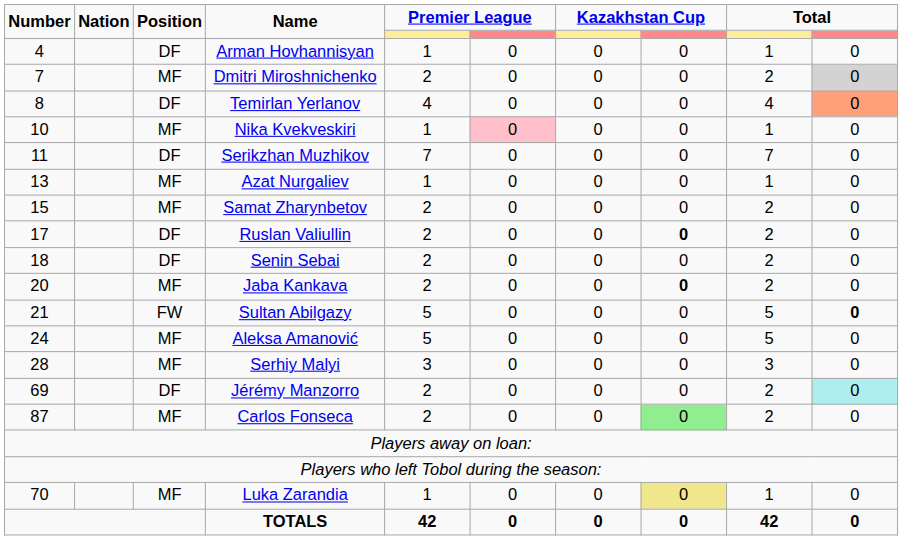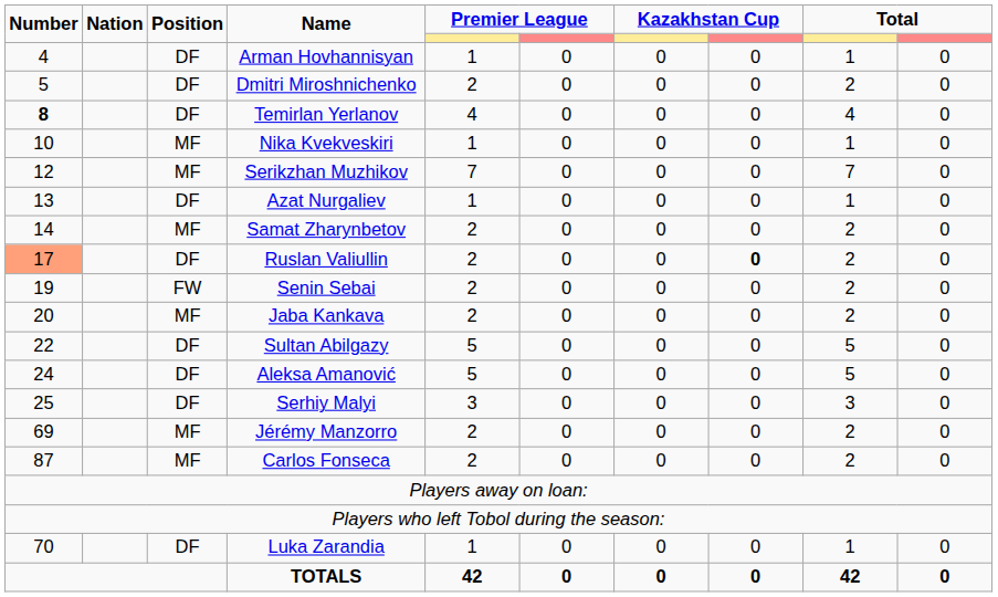 <table class="wikitable" style="text-align:center;">
 <tr>
 <td rowspan="2"  style="width:5%; text-align:center;"><strong>Number</strong></td>
 <td rowspan="2"  style="width:5%; text-align:center;"><strong>Nation</strong></td>
 <td rowspan="2"  style="width:5%; text-align:center;"><strong>Position</strong></td>
 <td rowspan="2"  style="width:20%; text-align:center;"><strong>Name</strong></td>
 <td colspan="2" style="text-align:center;"><strong><a href='#'>Premier League</a></strong></td>
 <td colspan="2" style="text-align:center;"><strong><a href='#'>Kazakhstan Cup</a></strong></td>
 <td colspan="2" style="text-align:center;"><strong>Total</strong></td>
 </tr>
 <tr>
 <th style="width:60px; background:#fe9;"></th>
 <th style="width:60px; background:#ff8888;"></th>
 <th style="width:60px; background:#fe9;"></th>
 <th style="width:60px; background:#ff8888;"></th>
 <th style="width:60px; background:#fe9;"></th>
 <th style="width:60px; background:#ff8888;"></th>
 </tr>
 <tr>
 <td>4</td>
 <td></td>
 <td>DF</td>
 <td><a href='#'>Arman Hovhannisyan</a></td>
 <td>1</td>
 <td>0</td>
 <td>0</td>
 <td>0</td>
 <td>1</td>
 <td>0</td>
 </tr>
 <tr>
-<td>7</td>
+<td>5</td>
 <td></td>
-<td>MF</td>
+<td>DF</td>
 <td><a href='#'>Dmitri Miroshnichenko</a></td>
 <td>2</td>
 <td>0</td>
 <td>0</td>
 <td>0</td>
 <td>2</td>
-<td style="background: lightgrey;">0</td>
+<td>0</td>
 </tr>
 <tr>
-<td>8</td>
+<td><strong>8</strong></td>
 <td></td>
 <td>DF</td>
 <td><a href='#'>Temirlan Yerlanov</a></td>
 <td>4</td>
 <td>0</td>
 <td>0</td>
 <td>0</td>
 <td>4</td>
-<td style="background: lightsalmon;">0</td>
+<td>0</td>
 </tr>
 <tr>
 <td>10</td>
 <td></td>
 <td>MF</td>
 <td><a href='#'>Nika Kvekveskiri</a></td>
 <td>1</td>
-<td style="background: pink;">0</td>
+<td>0</td>
 <td>0</td>
 <td>0</td>
 <td>1</td>
 <td>0</td>
 </tr>
 <tr>
-<td>11</td>
+<td>12</td>
 <td></td>
-<td>DF</td>
+<td>MF</td>
 <td><a href='#'>Serikzhan Muzhikov</a></td>
 <td>7</td>
 <td>0</td>
 <td>0</td>
 <td>0</td>
 <td>7</td>
 <td>0</td>
 </tr>
 <tr>
 <td>13</td>
 <td></td>
-<td>MF</td>
+<td>DF</td>
 <td><a href='#'>Azat Nurgaliev</a></td>
 <td>1</td>
 <td>0</td>
 <td>0</td>
 <td>0</td>
 <td>1</td>
 <td>0</td>
 </tr>
 <tr>
-<td>15</td>
+<td>14</td>
 <td></td>
 <td>MF</td>
 <td><a href='#'>Samat Zharynbetov</a></td>
 <td>2</td>
 <td>0</td>
 <td>0</td>
 <td>0</td>
 <td>2</td>
 <td>0</td>
 </tr>
 <tr>
-<td>17</td>
+<td style="background: lightsalmon;">17</td>
 <td></td>
 <td>DF</td>
 <td><a href='#'>Ruslan Valiullin</a></td>
 <td>2</td>
 <td>0</td>
 <td>0</td>
 <td><strong>0</strong></td>
 <td>2</td>
 <td>0</td>
 </tr>
 <tr>
-<td>18</td>
+<td>19</td>
 <td></td>
-<td>DF</td>
+<td>FW</td>
 <td><a href='#'>Senin Sebai</a></td>
 <td>2</td>
 <td>0</td>
 <td>0</td>
 <td>0</td>
 <td>2</td>
 <td>0</td>
 </tr>
 <tr>
 <td>20</td>
 <td></td>
 <td>MF</td>
 <td><a href='#'>Jaba Kankava</a></td>
 <td>2</td>
 <td>0</td>
 <td>0</td>
-<td><strong>0</strong></td>
+<td>0</td>
 <td>2</td>
 <td>0</td>
 </tr>
 <tr>
-<td>21</td>
+<td>22</td>
 <td></td>
-<td>FW</td>
+<td>DF</td>
 <td><a href='#'>Sultan Abilgazy</a></td>
 <td>5</td>
 <td>0</td>
 <td>0</td>
 <td>0</td>
 <td>5</td>
-<td><strong>0</strong></td>
+<td>0</td>
 </tr>
 <tr>
 <td>24</td>
 <td></td>
-<td>MF</td>
+<td>DF</td>
 <td><a href='#'>Aleksa Amanović</a></td>
 <td>5</td>
 <td>0</td>
 <td>0</td>
 <td>0</td>
 <td>5</td>
 <td>0</td>
 </tr>
 <tr>
-<td>28</td>
+<td>25</td>
 <td></td>
-<td>MF</td>
+<td>DF</td>
 <td><a href='#'>Serhiy Malyi</a></td>
 <td>3</td>
 <td>0</td>
 <td>0</td>
 <td>0</td>
 <td>3</td>
 <td>0</td>
 </tr>
 <tr>
 <td>69</td>
 <td></td>
-<td>DF</td>
+<td>MF</td>
 <td><a href='#'>Jérémy Manzorro</a></td>
 <td>2</td>
 <td>0</td>
 <td>0</td>
 <td>0</td>
 <td>2</td>
-<td style="background: paleturquoise;">0</td>
+<td>0</td>
 </tr>
 <tr>
 <td>87</td>
 <td></td>
 <td>MF</td>
 <td><a href='#'>Carlos Fonseca</a></td>
 <td>2</td>
 <td>0</td>
 <td>0</td>
-<td style="background: lightgreen;">0</td>
+<td>0</td>
 <td>2</td>
 <td>0</td>
 </tr>
 <tr>
 <td colspan="14"><em>Players away on loan:</em></td>
 </tr>
 <tr>
 <td colspan="14"><em>Players who left Tobol during the season:</em></td>
 </tr>
 <tr>
 <td>70</td>
 <td></td>
-<td>MF</td>
+<td>DF</td>
 <td><a href='#'>Luka Zarandia</a></td>
 <td>1</td>
 <td>0</td>
 <td>0</td>
-<td style="background: khaki;">0</td>
+<td>0</td>
 <td>1</td>
 <td>0</td>
 </tr>
 <tr>
 <td colspan="3"></td>
 <td><strong>TOTALS</strong></td>
 <td><strong>42</strong></td>
 <td><strong>0</strong></td>
 <td><strong>0</strong></td>
 <td><strong>0</strong></td>
 <td><strong>42</strong></td>
 <td><strong>0</strong></td>
 </tr>
 </table>
